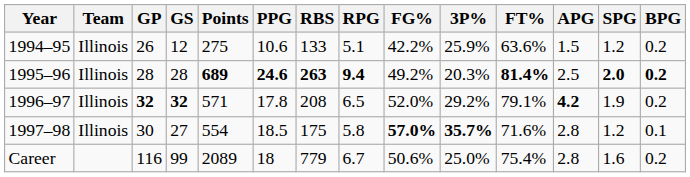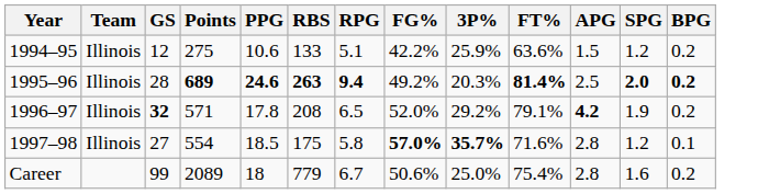 <table class="wikitable">
 <tr>
 <th>Year</th>
 <th>Team</th>
-<th>GP</th>
 <th>GS</th>
 <th>Points</th>
 <th>PPG</th>
 <th>RBS</th>
 <th>RPG</th>
 <th>FG%</th>
 <th>3P%</th>
 <th>FT%</th>
 <th>APG</th>
 <th>SPG</th>
 <th>BPG</th>
 </tr>
 <tr>
 <td>1994–95</td>
 <td>Illinois</td>
-<td>26</td>
 <td>12</td>
 <td>275</td>
 <td>10.6</td>
 <td>133</td>
 <td>5.1</td>
 <td>42.2%</td>
 <td>25.9%</td>
 <td>63.6%</td>
 <td>1.5</td>
 <td>1.2</td>
 <td>0.2</td>
 </tr>
 <tr>
 <td>1995–96</td>
 <td>Illinois</td>
 <td>28</td>
-<td>28</td>
 <td><strong>689</strong></td>
 <td><strong>24.6</strong></td>
 <td><strong>263</strong></td>
 <td><strong>9.4</strong></td>
 <td>49.2%</td>
 <td>20.3%</td>
 <td><strong>81.4%</strong></td>
 <td>2.5</td>
 <td><strong>2.0</strong></td>
 <td><strong>0.2</strong></td>
 </tr>
 <tr>
 <td>1996–97</td>
 <td>Illinois</td>
 <td><strong>32</strong></td>
-<td><strong>32</strong></td>
 <td>571</td>
 <td>17.8</td>
 <td>208</td>
 <td>6.5</td>
 <td>52.0%</td>
 <td>29.2%</td>
 <td>79.1%</td>
 <td><strong>4.2</strong></td>
 <td>1.9</td>
 <td>0.2</td>
 </tr>
 <tr>
 <td>1997–98</td>
 <td>Illinois</td>
-<td>30</td>
 <td>27</td>
 <td>554</td>
 <td>18.5</td>
 <td>175</td>
 <td>5.8</td>
 <td><strong>57.0%</strong></td>
 <td><strong>35.7%</strong></td>
 <td>71.6%</td>
 <td>2.8</td>
 <td>1.2</td>
 <td>0.1</td>
 </tr>
 <tr>
 <td>Career</td>
 <td></td>
-<td>116</td>
 <td>99</td>
 <td>2089</td>
 <td>18</td>
 <td>779</td>
 <td>6.7</td>
 <td>50.6%</td>
 <td>25.0%</td>
 <td>75.4%</td>
 <td>2.8</td>
 <td>1.6</td>
 <td>0.2</td>
 </tr>
 </table>
